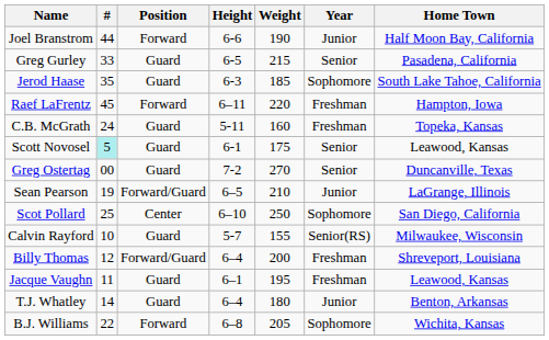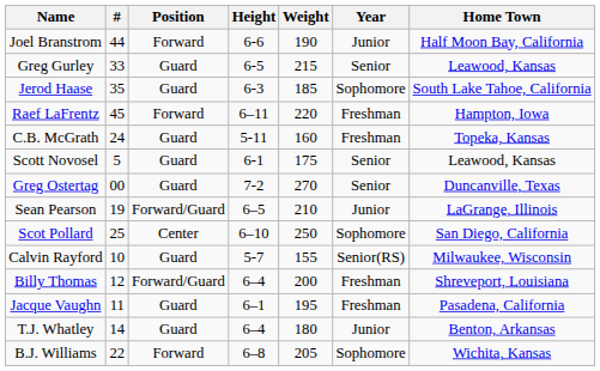 <table class="wikitable" style="text-align: center;">
 <tr>
 <th>Name</th>
 <th>#</th>
 <th>Position</th>
 <th>Height</th>
 <th>Weight</th>
 <th>Year</th>
 <th>Home Town</th>
 </tr>
 <tr>
 <td>Joel Branstrom</td>
 <td>44</td>
 <td>Forward</td>
 <td>6-6</td>
 <td>190</td>
 <td>Junior</td>
 <td><a href='#'>Half Moon Bay, California</a></td>
 </tr>
 <tr>
 <td>Greg Gurley</td>
 <td>33</td>
 <td>Guard</td>
 <td>6-5</td>
 <td>215</td>
 <td>Senior</td>
-<td><a href='#'>Pasadena, California</a></td>
+<td><a href='#'>Leawood, Kansas</a></td>
 </tr>
 <tr>
 <td><a href='#'>Jerod Haase</a></td>
 <td>35</td>
 <td>Guard</td>
 <td>6-3</td>
 <td>185</td>
 <td>Sophomore</td>
 <td><a href='#'>South Lake Tahoe, California</a></td>
 </tr>
 <tr>
 <td><a href='#'>Raef LaFrentz</a></td>
 <td>45</td>
 <td>Forward</td>
 <td>6–11</td>
 <td>220</td>
 <td>Freshman</td>
 <td><a href='#'>Hampton, Iowa</a></td>
 </tr>
 <tr>
 <td>C.B. McGrath</td>
 <td>24</td>
 <td>Guard</td>
 <td>5-11</td>
 <td>160</td>
 <td>Freshman</td>
 <td><a href='#'>Topeka, Kansas</a></td>
 </tr>
 <tr>
 <td>Scott Novosel</td>
-<td style="background: paleturquoise;">5</td>
+<td>5</td>
 <td>Guard</td>
 <td>6-1</td>
 <td>175</td>
 <td>Senior</td>
 <td>Leawood, Kansas</td>
 </tr>
 <tr>
 <td><a href='#'>Greg Ostertag</a></td>
 <td>00</td>
 <td>Guard</td>
 <td>7-2</td>
 <td>270</td>
 <td>Senior</td>
 <td><a href='#'>Duncanville, Texas</a></td>
 </tr>
 <tr>
 <td>Sean Pearson</td>
 <td>19</td>
 <td>Forward/Guard</td>
 <td>6–5</td>
 <td>210</td>
 <td>Junior</td>
 <td><a href='#'>LaGrange, Illinois</a></td>
 </tr>
 <tr>
 <td><a href='#'>Scot Pollard</a></td>
 <td>25</td>
 <td>Center</td>
 <td>6–10</td>
 <td>250</td>
 <td>Sophomore</td>
 <td><a href='#'>San Diego, California</a></td>
 </tr>
 <tr>
 <td>Calvin Rayford</td>
 <td>10</td>
 <td>Guard</td>
 <td>5-7</td>
 <td>155</td>
 <td>Senior(RS)</td>
 <td><a href='#'>Milwaukee, Wisconsin</a></td>
 </tr>
 <tr>
 <td><a href='#'>Billy Thomas</a></td>
 <td>12</td>
 <td>Forward/Guard</td>
 <td>6–4</td>
 <td>200</td>
 <td>Freshman</td>
 <td><a href='#'>Shreveport, Louisiana</a></td>
 </tr>
 <tr>
 <td><a href='#'>Jacque Vaughn</a></td>
 <td>11</td>
 <td>Guard</td>
 <td>6–1</td>
 <td>195</td>
 <td>Freshman</td>
-<td><a href='#'>Leawood, Kansas</a></td>
+<td><a href='#'>Pasadena, California</a></td>
 </tr>
 <tr>
 <td>T.J. Whatley</td>
 <td>14</td>
 <td>Guard</td>
 <td>6–4</td>
 <td>180</td>
 <td>Junior</td>
 <td><a href='#'>Benton, Arkansas</a></td>
 </tr>
 <tr>
 <td>B.J. Williams</td>
 <td>22</td>
 <td>Forward</td>
 <td>6–8</td>
 <td>205</td>
 <td>Sophomore</td>
 <td><a href='#'>Wichita, Kansas</a></td>
 </tr>
 </table>
